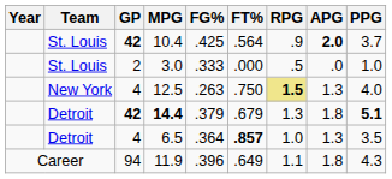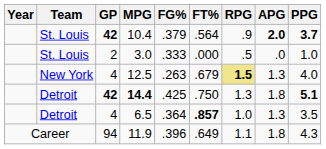 <table class="wikitable sortable" style="font-size:95%; text-align:right;">
 <tr>
 <th>Year</th>
 <th>Team</th>
 <th>GP</th>
 <th>MPG</th>
 <th>FG%</th>
 <th>FT%</th>
 <th>RPG</th>
 <th>APG</th>
 <th>PPG</th>
 </tr>
 <tr>
 <td style="text-align:left;"></td>
 <td style="text-align:left;"><a href='#'>St. Louis</a></td>
 <td><strong>42</strong></td>
 <td>10.4</td>
-<td>.425</td>
+<td>.379</td>
 <td>.564</td>
 <td>.9</td>
 <td><strong>2.0</strong></td>
-<td>3.7</td>
+<td><strong>3.7</strong></td>
 </tr>
 <tr>
 <td style="text-align:left;"></td>
 <td style="text-align:left;"><a href='#'>St. Louis</a></td>
 <td>2</td>
 <td>3.0</td>
 <td>.333</td>
 <td>.000</td>
 <td>.5</td>
 <td>.0</td>
 <td>1.0</td>
 </tr>
 <tr>
 <td style="text-align:left;"></td>
 <td style="text-align:left;"><a href='#'>New York</a></td>
 <td>4</td>
 <td>12.5</td>
 <td>.263</td>
-<td>.750</td>
+<td>.679</td>
 <td style="background: khaki;"><strong>1.5</strong></td>
 <td>1.3</td>
 <td>4.0</td>
 </tr>
 <tr>
 <td style="text-align:left;"></td>
 <td style="text-align:left;"><a href='#'>Detroit</a></td>
 <td><strong>42</strong></td>
 <td><strong>14.4</strong></td>
-<td>.379</td>
-<td>.679</td>
+<td>.425</td>
+<td>.750</td>
 <td>1.3</td>
 <td>1.8</td>
 <td><strong>5.1</strong></td>
 </tr>
 <tr>
 <td style="text-align:left;"></td>
 <td style="text-align:left;"><a href='#'>Detroit</a></td>
 <td>4</td>
 <td>6.5</td>
 <td>.364</td>
 <td><strong>.857</strong></td>
 <td>1.0</td>
 <td>1.3</td>
 <td>3.5</td>
 </tr>
 <tr class="sortbottom">
 <td style="text-align:center;" colspan="2">Career</td>
 <td>94</td>
 <td>11.9</td>
 <td>.396</td>
 <td>.649</td>
 <td>1.1</td>
 <td>1.8</td>
 <td>4.3</td>
 </tr>
 </table>
